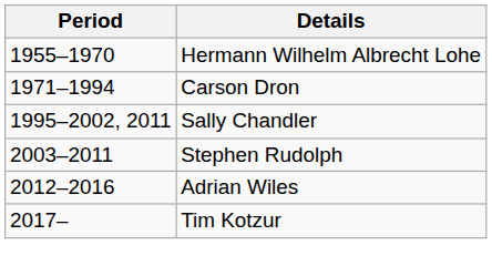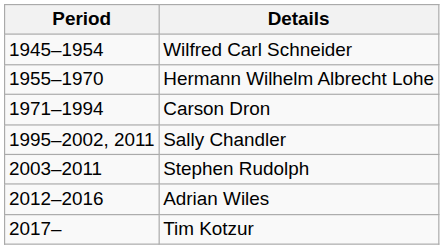 <table class="wikitable">
 <tr>
 <th>Period</th>
 <th>Details</th>
+</tr>
+<tr>
+<td>1945–1954</td>
+<td>Wilfred Carl Schneider</td>
 </tr>
 <tr>
 <td>1955–1970</td>
 <td>Hermann Wilhelm Albrecht Lohe</td>
 </tr>
 <tr>
 <td>1971–1994</td>
 <td>Carson Dron</td>
 </tr>
 <tr>
 <td>1995–2002, 2011</td>
 <td>Sally Chandler</td>
 </tr>
 <tr>
 <td>2003–2011</td>
 <td>Stephen Rudolph</td>
 </tr>
 <tr>
 <td>2012–2016</td>
 <td>Adrian Wiles</td>
 </tr>
 <tr>
 <td>2017–</td>
 <td>Tim Kotzur</td>
 </tr>
 </table>
